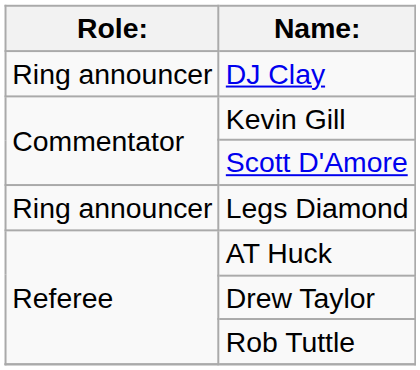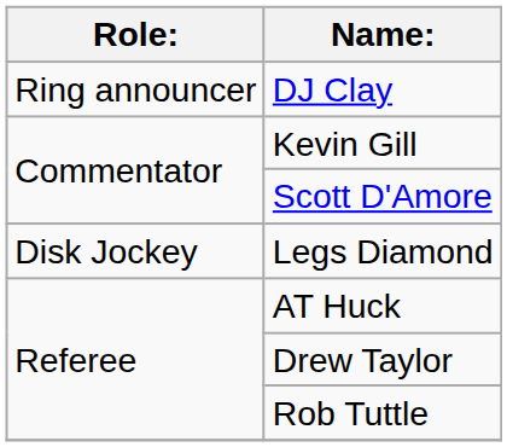 <table class="wikitable" border="1" style="font-size:90%; margin:0.5em 0 0.5em 1em; float:right; clear:right;">
 <tr>
 <th>Role:</th>
 <th>Name:</th>
 </tr>
 <tr>
 <td rowspan=1>Ring announcer</td>
 <td><a href='#'>DJ Clay</a></td>
 </tr>
 <tr>
 <td rowspan=2>Commentator</td>
 <td>Kevin Gill</td>
 </tr>
 <tr>
 <td><a href='#'>Scott D'Amore</a></td>
 </tr>
 <tr>
-<td rowspan=1>Ring announcer</td>
+<td rowspan=1>Disk Jockey</td>
 <td>Legs Diamond</td>
 </tr>
 <tr>
 <td rowspan=3>Referee</td>
 <td>AT Huck</td>
 </tr>
 <tr>
 <td>Drew Taylor</td>
 </tr>
 <tr>
 <td>Rob Tuttle</td>
 </tr>
 <tr>
 </tr>
 </table>
